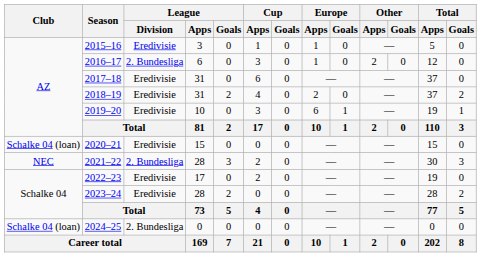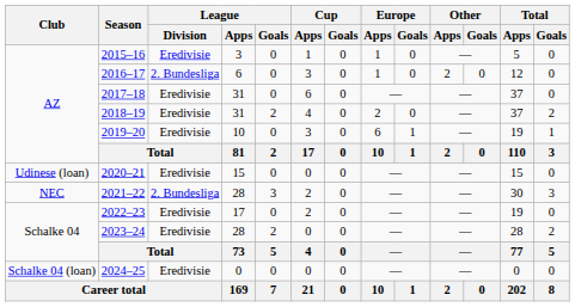 <table class="wikitable" style="text-align:center;">
 <tr>
 <th rowspan="2">Club</th>
 <th rowspan="2">Season</th>
 <th colspan="3">League</th>
 <th colspan="2">Cup</th>
 <th colspan="2">Europe</th>
 <th colspan="2">Other</th>
 <th colspan="2">Total</th>
 </tr>
 <tr>
 <th>Division</th>
 <th>Apps</th>
 <th>Goals</th>
 <th>Apps</th>
 <th>Goals</th>
 <th>Apps</th>
 <th>Goals</th>
 <th>Apps</th>
 <th>Goals</th>
 <th>Apps</th>
 <th>Goals</th>
 </tr>
 <tr>
 <td rowspan="6"><a href='#'>AZ</a></td>
 <td><a href='#'>2015–16</a></td>
 <td><a href='#'>Eredivisie</a></td>
 <td>3</td>
 <td>0</td>
 <td>1</td>
 <td>0</td>
 <td>1</td>
 <td>0</td>
 <td colspan="2">—</td>
 <td>5</td>
 <td>0</td>
 </tr>
 <tr>
 <td><a href='#'>2016–17</a></td>
 <td><a href='#'>2. Bundesliga</a></td>
 <td>6</td>
 <td>0</td>
 <td>3</td>
 <td>0</td>
 <td>1</td>
 <td>0</td>
 <td>2</td>
 <td>0</td>
 <td>12</td>
 <td>0</td>
 </tr>
 <tr>
 <td><a href='#'>2017–18</a></td>
 <td>Eredivisie</td>
 <td>31</td>
 <td>0</td>
 <td>6</td>
 <td>0</td>
 <td colspan="2">—</td>
 <td colspan="2">—</td>
 <td>37</td>
 <td>0</td>
 </tr>
 <tr>
 <td><a href='#'>2018–19</a></td>
 <td>Eredivisie</td>
 <td>31</td>
 <td>2</td>
 <td>4</td>
 <td>0</td>
 <td>2</td>
 <td>0</td>
 <td colspan="2">—</td>
 <td>37</td>
 <td>2</td>
 </tr>
 <tr>
 <td><a href='#'>2019–20</a></td>
 <td>Eredivisie</td>
 <td>10</td>
 <td>0</td>
 <td>3</td>
 <td>0</td>
 <td>6</td>
 <td>1</td>
 <td colspan="2">—</td>
 <td>19</td>
 <td>1</td>
 </tr>
 <tr>
 <th colspan="2">Total</th>
 <th>81</th>
 <th>2</th>
 <th>17</th>
 <th>0</th>
 <th>10</th>
 <th>1</th>
 <th>2</th>
 <th>0</th>
 <th>110</th>
 <th>3</th>
 </tr>
 <tr>
-<td><a href='#'>Schalke 04</a> (loan)</td>
+<td><a href='#'>Udinese</a> (loan)</td>
 <td><a href='#'>2020–21</a></td>
 <td>Eredivisie</td>
 <td>15</td>
 <td>0</td>
 <td>0</td>
 <td>0</td>
 <td colspan="2">—</td>
 <td colspan="2">—</td>
 <td>15</td>
 <td>0</td>
 </tr>
 <tr>
 <td><a href='#'>NEC</a></td>
 <td><a href='#'>2021–22</a></td>
 <td><a href='#'>2. Bundesliga</a></td>
 <td>28</td>
 <td>3</td>
 <td>2</td>
 <td>0</td>
 <td colspan="2">—</td>
 <td colspan="2">—</td>
 <td>30</td>
 <td>3</td>
 </tr>
 <tr>
 <td rowspan=3>Schalke 04</td>
 <td><a href='#'>2022–23</a></td>
 <td>Eredivisie</td>
 <td>17</td>
 <td>0</td>
 <td>2</td>
 <td>0</td>
 <td colspan=2>—</td>
 <td colspan=2>—</td>
 <td>19</td>
 <td>0</td>
 </tr>
 <tr>
 <td><a href='#'>2023–24</a></td>
 <td>Eredivisie</td>
 <td>28</td>
 <td>2</td>
 <td>0</td>
 <td>0</td>
 <td colspan=2>—</td>
 <td colspan=2>—</td>
 <td>28</td>
 <td>2</td>
 </tr>
 <tr>
 <th colspan=2>Total</th>
 <th>73</th>
 <th>5</th>
 <th>4</th>
 <th>0</th>
 <th colspan=2>—</th>
 <th colspan=2>—</th>
 <th>77</th>
 <th>5</th>
 </tr>
 <tr>
 <td><a href='#'>Schalke 04</a> (loan)</td>
 <td><a href='#'>2024–25</a></td>
-<td>2. Bundesliga</td>
+<td>Eredivisie</td>
 <td>0</td>
 <td>0</td>
 <td>0</td>
 <td>0</td>
 <td colspan=2>—</td>
 <td colspan=2>—</td>
 <td>0</td>
 <td>0</td>
 </tr>
 <tr>
 <th colspan="3">Career total</th>
 <th>169</th>
 <th>7</th>
 <th>21</th>
 <th>0</th>
 <th>10</th>
 <th>1</th>
 <th>2</th>
 <th>0</th>
 <th>202</th>
 <th>8</th>
 </tr>
 </table>
